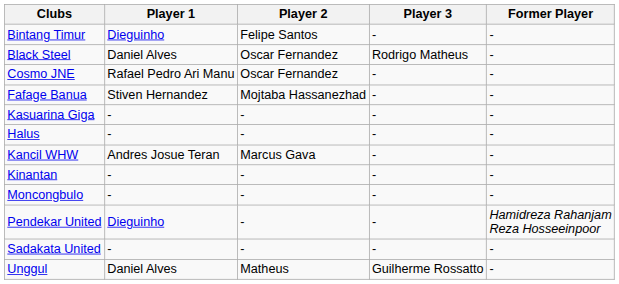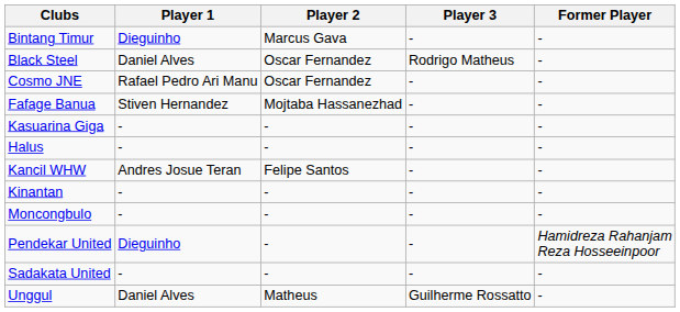 <table class="wikitable sortable">
 <tr>
 <th>Clubs</th>
 <th>Player 1</th>
 <th>Player 2</th>
 <th>Player 3</th>
 <th>Former Player</th>
 </tr>
 <tr>
 <td><a href='#'>Bintang Timur</a></td>
 <td> <a href='#'>Dieguinho</a></td>
-<td> Felipe Santos</td>
+<td> Marcus Gava</td>
 <td>-</td>
 <td>-</td>
 </tr>
 <tr>
 <td><a href='#'>Black Steel</a></td>
 <td> Daniel Alves</td>
 <td> Oscar Fernandez</td>
 <td> Rodrigo Matheus</td>
 <td>-</td>
 </tr>
 <tr>
 <td><a href='#'>Cosmo JNE</a></td>
 <td> Rafael Pedro Ari Manu</td>
 <td> Oscar Fernandez</td>
 <td>-</td>
 <td>-</td>
 </tr>
 <tr>
 <td><a href='#'>Fafage Banua</a></td>
 <td> Stiven Hernandez</td>
 <td> Mojtaba Hassanezhad</td>
 <td>-</td>
 <td>-</td>
 </tr>
 <tr>
 <td><a href='#'>Kasuarina Giga</a></td>
 <td>-</td>
 <td>-</td>
 <td>-</td>
 <td>-</td>
 </tr>
 <tr>
 <td><a href='#'>Halus</a></td>
 <td>-</td>
 <td>-</td>
 <td>-</td>
 <td>-</td>
 </tr>
 <tr>
 <td><a href='#'>Kancil WHW</a></td>
 <td> Andres Josue Teran</td>
-<td> Marcus Gava</td>
+<td> Felipe Santos</td>
 <td>-</td>
 <td>-</td>
 </tr>
 <tr>
 <td><a href='#'>Kinantan</a></td>
 <td>-</td>
 <td>-</td>
 <td>-</td>
 <td>-</td>
 </tr>
 <tr>
 <td><a href='#'>Moncongbulo</a></td>
 <td>-</td>
 <td>-</td>
 <td>-</td>
 <td>-</td>
 </tr>
 <tr>
 <td><a href='#'>Pendekar United</a></td>
 <td> <a href='#'>Dieguinho</a></td>
 <td>-</td>
 <td>-</td>
 <td><em> Hamidreza Rahanjam</em><br><em> Reza Hosseeinpoor</em></td>
 </tr>
 <tr>
 <td><a href='#'>Sadakata United</a></td>
 <td>-</td>
 <td>-</td>
 <td>-</td>
 <td>-</td>
 </tr>
 <tr>
 <td><a href='#'>Unggul</a></td>
 <td> Daniel Alves</td>
 <td> Matheus</td>
 <td> Guilherme Rossatto</td>
 <td>-</td>
 </tr>
 </table>
